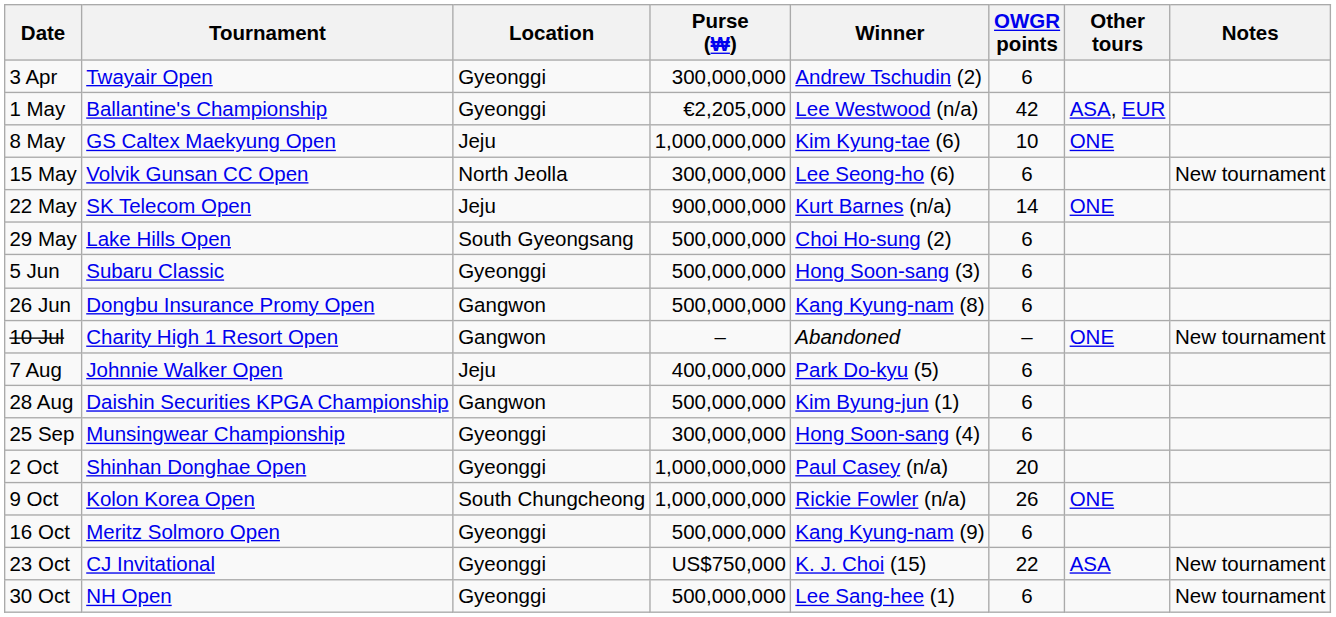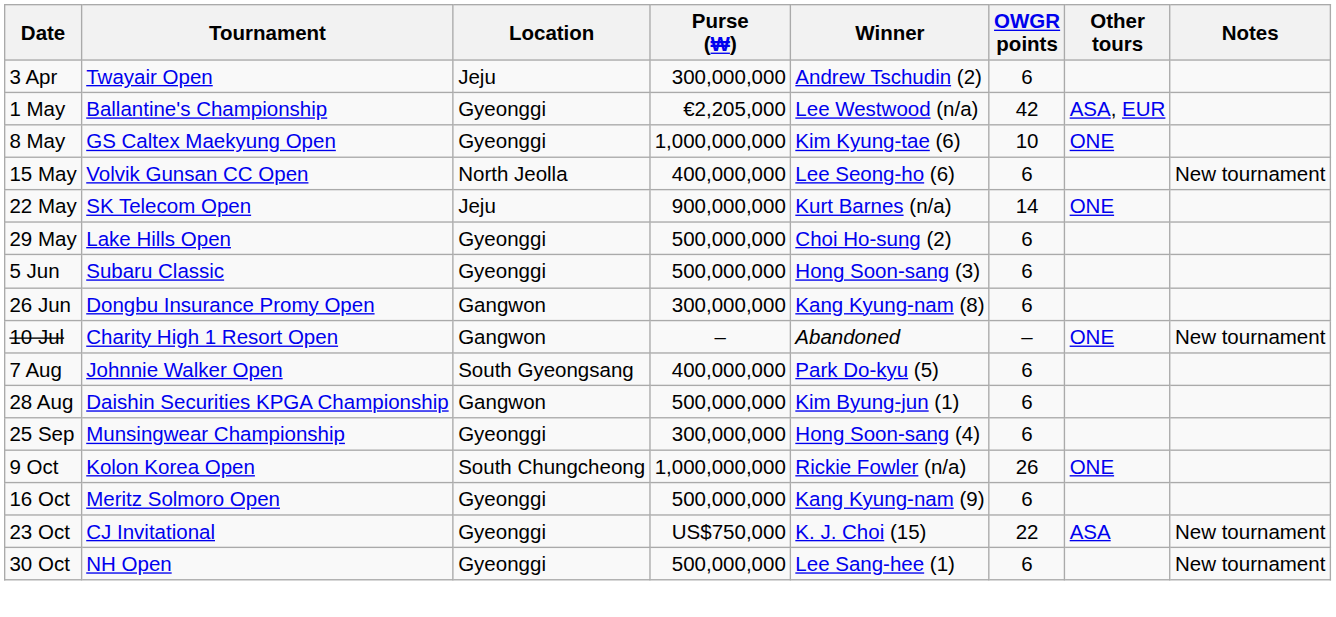 <table class="wikitable" style="font-size:95%;">
 <tr>
 <th>Date</th>
 <th>Tournament</th>
 <th>Location</th>
 <th>Purse<br>(<a href='#'>₩</a>)</th>
 <th>Winner</th>
 <th><a href='#'>OWGR</a><br>points</th>
 <th>Other<br>tours</th>
 <th>Notes</th>
 </tr>
 <tr>
 <td>3 Apr</td>
 <td><a href='#'>Twayair Open</a></td>
-<td>Gyeonggi</td>
+<td>Jeju</td>
 <td align=right>300,000,000</td>
 <td> <a href='#'>Andrew Tschudin</a> (2)</td>
 <td align=center>6</td>
 <td></td>
 <td></td>
 </tr>
 <tr>
 <td>1 May</td>
 <td><a href='#'>Ballantine's Championship</a></td>
 <td>Gyeonggi</td>
 <td align=right>€2,205,000</td>
 <td> <a href='#'>Lee Westwood</a> (n/a)</td>
 <td align=center>42</td>
 <td><a href='#'>ASA</a>, <a href='#'>EUR</a></td>
 <td></td>
 </tr>
 <tr>
 <td>8 May</td>
 <td><a href='#'>GS Caltex Maekyung Open</a></td>
-<td>Jeju</td>
+<td>Gyeonggi</td>
 <td align=right>1,000,000,000</td>
 <td> <a href='#'>Kim Kyung-tae</a> (6)</td>
 <td align=center>10</td>
 <td><a href='#'>ONE</a></td>
 <td></td>
 </tr>
 <tr>
 <td>15 May</td>
 <td><a href='#'>Volvik Gunsan CC Open</a></td>
 <td>North Jeolla</td>
-<td align=right>300,000,000</td>
+<td align=right>400,000,000</td>
 <td> <a href='#'>Lee Seong-ho</a> (6)</td>
 <td align=center>6</td>
 <td></td>
 <td>New tournament</td>
 </tr>
 <tr>
 <td>22 May</td>
 <td><a href='#'>SK Telecom Open</a></td>
 <td>Jeju</td>
 <td align=right>900,000,000</td>
 <td> <a href='#'>Kurt Barnes</a> (n/a)</td>
 <td align=center>14</td>
 <td><a href='#'>ONE</a></td>
 <td></td>
 </tr>
 <tr>
 <td>29 May</td>
 <td><a href='#'>Lake Hills Open</a></td>
-<td>South Gyeongsang</td>
+<td>Gyeonggi</td>
 <td align=right>500,000,000</td>
 <td> <a href='#'>Choi Ho-sung</a> (2)</td>
 <td align=center>6</td>
 <td></td>
 <td></td>
 </tr>
 <tr>
 <td>5 Jun</td>
 <td><a href='#'>Subaru Classic</a></td>
 <td>Gyeonggi</td>
 <td align=right>500,000,000</td>
 <td> <a href='#'>Hong Soon-sang</a> (3)</td>
 <td align=center>6</td>
 <td></td>
 <td></td>
 </tr>
 <tr>
 <td>26 Jun</td>
 <td><a href='#'>Dongbu Insurance Promy Open</a></td>
 <td>Gangwon</td>
-<td align=right>500,000,000</td>
+<td align=right>300,000,000</td>
 <td> <a href='#'>Kang Kyung-nam</a> (8)</td>
 <td align=center>6</td>
 <td></td>
 <td></td>
 </tr>
 <tr>
 <td><s>10 Jul</s></td>
 <td><a href='#'>Charity High 1 Resort Open</a></td>
 <td>Gangwon</td>
 <td align=center>–</td>
 <td><em>Abandoned</em></td>
 <td align=center>–</td>
 <td><a href='#'>ONE</a></td>
 <td>New tournament</td>
 </tr>
 <tr>
 <td>7 Aug</td>
 <td><a href='#'>Johnnie Walker Open</a></td>
-<td>Jeju</td>
+<td>South Gyeongsang</td>
 <td align=right>400,000,000</td>
 <td> <a href='#'>Park Do-kyu</a> (5)</td>
 <td align=center>6</td>
 <td></td>
 <td></td>
 </tr>
 <tr>
 <td>28 Aug</td>
 <td><a href='#'>Daishin Securities KPGA Championship</a></td>
 <td>Gangwon</td>
 <td align=right>500,000,000</td>
 <td> <a href='#'>Kim Byung-jun</a> (1)</td>
 <td align=center>6</td>
 <td></td>
 <td></td>
 </tr>
 <tr>
 <td>25 Sep</td>
 <td><a href='#'>Munsingwear Championship</a></td>
 <td>Gyeonggi</td>
 <td align=right>300,000,000</td>
 <td> <a href='#'>Hong Soon-sang</a> (4)</td>
 <td align=center>6</td>
-<td></td>
-<td></td>
-</tr>
-<tr>
-<td>2 Oct</td>
-<td><a href='#'>Shinhan Donghae Open</a></td>
-<td>Gyeonggi</td>
-<td align=right>1,000,000,000</td>
-<td> <a href='#'>Paul Casey</a> (n/a)</td>
-<td align=center>20</td>
 <td></td>
 <td></td>
 </tr>
 <tr>
 <td>9 Oct</td>
 <td><a href='#'>Kolon Korea Open</a></td>
 <td>South Chungcheong</td>
 <td align=right>1,000,000,000</td>
 <td> <a href='#'>Rickie Fowler</a> (n/a)</td>
 <td align=center>26</td>
 <td><a href='#'>ONE</a></td>
 <td></td>
 </tr>
 <tr>
 <td>16 Oct</td>
 <td><a href='#'>Meritz Solmoro Open</a></td>
 <td>Gyeonggi</td>
 <td align=right>500,000,000</td>
 <td> <a href='#'>Kang Kyung-nam</a> (9)</td>
 <td align=center>6</td>
 <td></td>
 <td></td>
 </tr>
 <tr>
 <td>23 Oct</td>
 <td><a href='#'>CJ Invitational</a></td>
 <td>Gyeonggi</td>
 <td align=right>US$750,000</td>
 <td> <a href='#'>K. J. Choi</a> (15)</td>
 <td align=center>22</td>
 <td><a href='#'>ASA</a></td>
 <td>New tournament</td>
 </tr>
 <tr>
 <td>30 Oct</td>
 <td><a href='#'>NH Open</a></td>
 <td>Gyeonggi</td>
 <td align=right>500,000,000</td>
 <td> <a href='#'>Lee Sang-hee</a> (1)</td>
 <td align=center>6</td>
 <td></td>
 <td>New tournament</td>
 </tr>
 </table>
